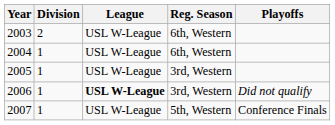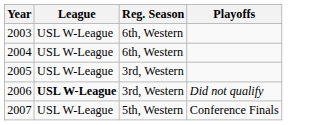 <table class="wikitable">
 <tr>
 <th>Year</th>
-<th>Division</th>
 <th>League</th>
 <th>Reg. Season</th>
 <th>Playoffs</th>
 </tr>
 <tr>
 <td>2003</td>
-<td>2</td>
 <td>USL W-League</td>
 <td>6th, Western</td>
 <td></td>
 </tr>
 <tr>
 <td>2004</td>
-<td>1</td>
 <td>USL W-League</td>
 <td>6th, Western</td>
 <td></td>
 </tr>
 <tr>
 <td>2005</td>
-<td>1</td>
 <td>USL W-League</td>
 <td>3rd, Western</td>
 <td></td>
 </tr>
 <tr>
 <td>2006</td>
-<td>1</td>
 <td><strong>USL W-League</strong></td>
 <td>3rd, Western</td>
 <td><em>Did not qualify</em></td>
 </tr>
 <tr>
 <td>2007</td>
-<td>1</td>
 <td>USL W-League</td>
 <td>5th, Western</td>
 <td>Conference Finals</td>
 </tr>
 </table>
